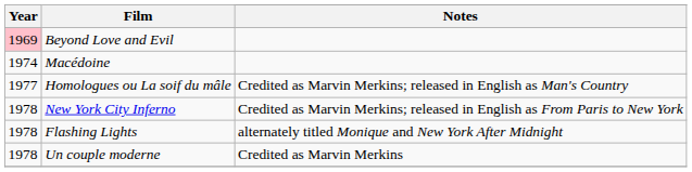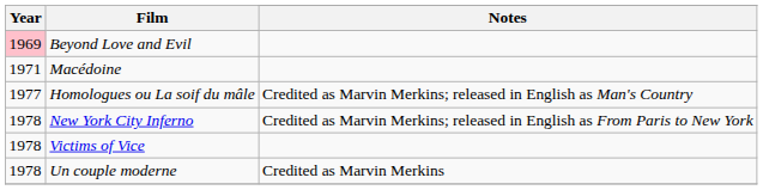 <table class="wikitable plainrowheaders">
 <tr>
 <th rowspan="2" style="width:33px;">Year</th>
 <th rowspan="2">Film</th>
 </tr>
 <tr>
 <th scope="col">Notes</th>
 </tr>
 <tr>
 <td style="background: pink;">1969</td>
 <td><em>Beyond Love and Evil</em></td>
 <td></td>
 </tr>
 <tr>
-<td>1974</td>
+<td>1971</td>
 <td><em>Macédoine</em></td>
 <td></td>
 </tr>
 <tr>
 <td>1977</td>
 <td><em>Homologues ou La soif du mâle</em></td>
 <td>Credited as Marvin Merkins; released in English as <em>Man's Country</em></td>
 </tr>
 <tr>
 <td>1978</td>
 <td><em><a href='#'>New York City Inferno</a></em></td>
 <td>Credited as Marvin Merkins; released in English as <em>From Paris to New York</em></td>
 </tr>
 <tr>
 <td>1978</td>
-<td><em>Flashing Lights</em></td>
-<td>alternately titled <em>Monique</em> and <em>New York After Midnight</em></td>
+<td><em><a href='#'>Victims of Vice</a></em></td>
+<td></td>
 </tr>
 <tr>
 <td>1978</td>
 <td><em>Un couple moderne</em></td>
 <td>Credited as Marvin Merkins</td>
 </tr>
 <tr>
 </tr>
 </table>
